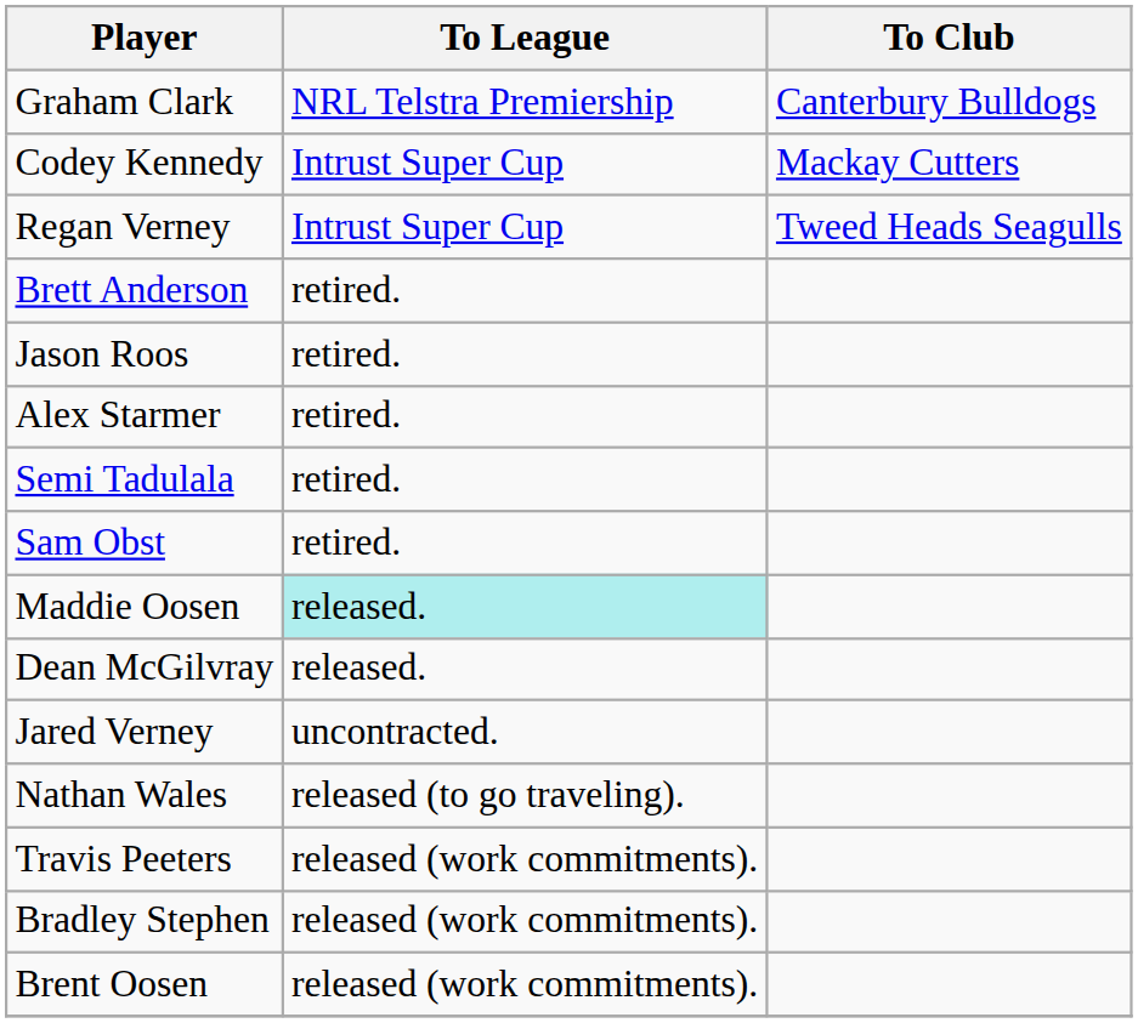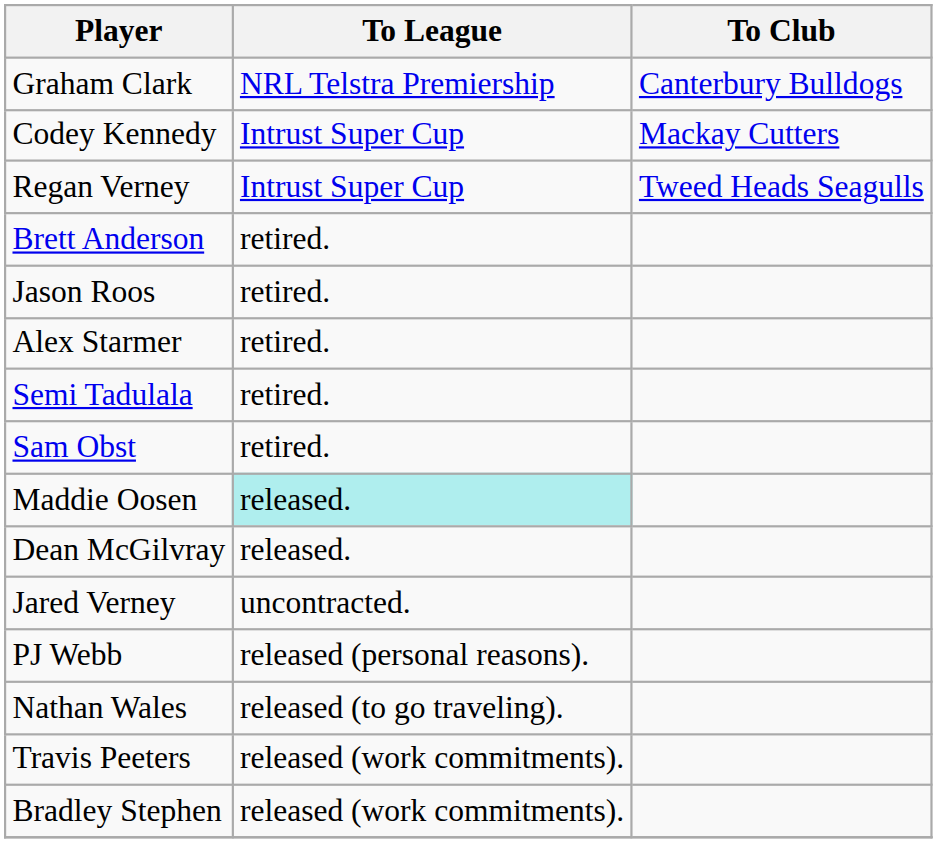 <table class="wikitable" style="font-size:90%">
 <tr bgcolor="#efefef">
 <th width=" ">Player</th>
 <th width=" ">To League</th>
 <th width=" ">To Club</th>
 </tr>
 <tr>
 <td> Graham Clark</td>
 <td><a href='#'>NRL Telstra Premiership</a></td>
 <td> <a href='#'>Canterbury Bulldogs</a></td>
 </tr>
 <tr>
 <td> Codey Kennedy</td>
 <td><a href='#'>Intrust Super Cup</a></td>
 <td> <a href='#'>Mackay Cutters</a></td>
 </tr>
 <tr>
 <td> Regan Verney</td>
 <td><a href='#'>Intrust Super Cup</a></td>
 <td> <a href='#'>Tweed Heads Seagulls</a></td>
 </tr>
 <tr>
 <td> <a href='#'>Brett Anderson</a></td>
 <td>retired.</td>
 <td></td>
 </tr>
 <tr>
 <td> Jason Roos</td>
 <td>retired.</td>
 <td></td>
 </tr>
 <tr>
 <td> Alex Starmer</td>
 <td>retired.</td>
 <td></td>
 </tr>
 <tr>
 <td> <a href='#'>Semi Tadulala</a></td>
 <td>retired.</td>
 <td></td>
 </tr>
 <tr>
 <td> <a href='#'>Sam Obst</a></td>
 <td>retired.</td>
 <td></td>
 </tr>
 <tr>
 <td> Maddie Oosen</td>
 <td style="background: paleturquoise;">released.</td>
 <td></td>
 </tr>
 <tr>
 <td> Dean McGilvray</td>
 <td>released.</td>
 <td></td>
 </tr>
 <tr>
 <td> Jared Verney</td>
 <td>uncontracted.</td>
 <td></td>
 </tr>
 <tr>
+<td> PJ Webb</td>
+<td>released (personal reasons).</td>
+<td></td>
+</tr>
+<tr>
 <td> Nathan Wales</td>
 <td>released (to go traveling).</td>
 <td></td>
 </tr>
 <tr>
 <td> Travis Peeters</td>
 <td>released (work commitments).</td>
 <td></td>
 </tr>
 <tr>
 <td> Bradley Stephen</td>
 <td>released (work commitments).</td>
 <td></td>
 </tr>
 <tr>
-<td> Brent Oosen</td>
-<td>released (work commitments).</td>
-<td></td>
-</tr>
-<tr>
 </tr>
 </table>
